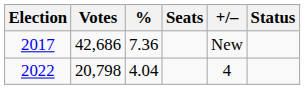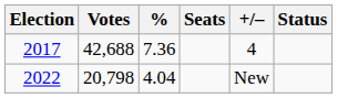 <table class=wikitable style=text-align:center>
 <tr>
 <th>Election</th>
 <th>Votes</th>
 <th>%</th>
 <th>Seats</th>
 <th>+/–</th>
 <th>Status</th>
 </tr>
 <tr>
 <td><a href='#'>2017</a></td>
-<td>42,686</td>
+<td>42,688</td>
 <td>7.36</td>
 <td></td>
-<td>New</td>
+<td> 4</td>
 <td></td>
 </tr>
 <tr>
 <td><a href='#'>2022</a></td>
 <td>20,798</td>
 <td>4.04</td>
 <td></td>
-<td> 4</td>
+<td>New</td>
 <td></td>
 </tr>
 </table>
